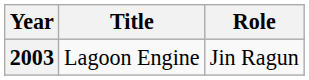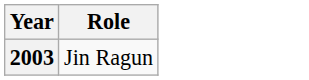 <table class="wikitable sortable">
 <tr>
 <th>Year</th>
-<th>Title</th>
 <th>Role</th>
 </tr>
 <tr>
 <th>2003</th>
-<td>Lagoon Engine</td>
 <td>Jin Ragun</td>
 </tr>
 </table>
